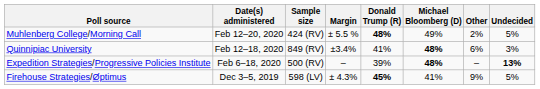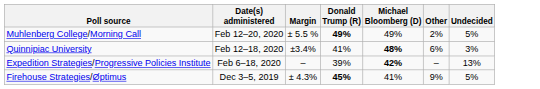 <table class="wikitable" style="font-size:90%;text-align:center;">
 <tr valign=bottom style="font-size:90%;">
 <th>Poll source</th>
 <th>Date(s)<br>administered</th>
-<th>Sample<br>size</th>
 <th>Margin<br></th>
 <th>Donald<br>Trump (R)</th>
 <th>Michael<br>Bloomberg (D)</th>
 <th>Other</th>
 <th>Undecided</th>
 </tr>
 <tr>
 <td style="text-align:left;"><a href='#'>Muhlenberg College</a>/<a href='#'>Morning Call</a></td>
 <td>Feb 12–20, 2020</td>
-<td>424 (RV)</td>
 <td>± 5.5 %</td>
-<td><strong>48%</strong></td>
+<td><strong>49%</strong></td>
 <td>49%</td>
 <td>2%</td>
 <td>5%</td>
 </tr>
 <tr>
 <td style="text-align:left;"><a href='#'>Quinnipiac University</a></td>
 <td>Feb 12–18, 2020</td>
-<td>849 (RV)</td>
 <td>±3.4%</td>
 <td>41%</td>
 <td><strong>48%</strong></td>
 <td>6%</td>
 <td>3%</td>
 </tr>
 <tr>
 <td style="text-align:left;"><a href='#'>Expedition Strategies</a>/<a href='#'>Progressive Policies Institute</a></td>
 <td>Feb 6–18, 2020</td>
-<td>500 (RV)</td>
 <td>–</td>
 <td>39%</td>
-<td><strong>48%</strong></td>
+<td><strong>42%</strong></td>
 <td>–</td>
-<td><strong>13%</strong></td>
+<td>13%</td>
 </tr>
 <tr>
 <td style="text-align:left;"><a href='#'>Firehouse Strategies</a>/<a href='#'>Øptimus</a></td>
 <td>Dec 3–5, 2019</td>
-<td>598 (LV)</td>
 <td>± 4.3%</td>
 <td><strong>45%</strong></td>
 <td>41%</td>
 <td>9%</td>
 <td>5%</td>
 </tr>
 </table>
